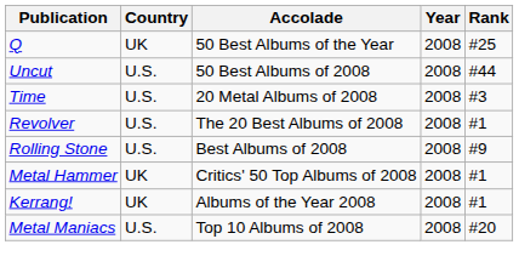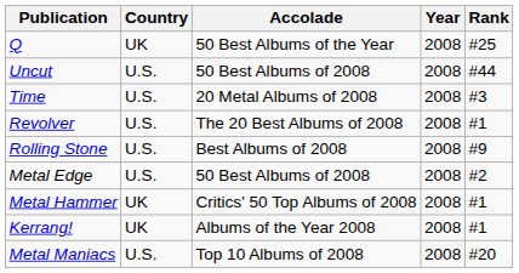 <table class="wikitable">
 <tr>
 <th scope="col">Publication</th>
 <th scope="col">Country</th>
 <th scope="col">Accolade</th>
 <th scope="col">Year</th>
 <th scope="col">Rank</th>
 </tr>
 <tr>
 <td scope="row"><em><a href='#'>Q</a></em></td>
 <td>UK</td>
 <td>50 Best Albums of the Year</td>
 <td>2008</td>
 <td>#25</td>
 </tr>
 <tr>
 <td scope="row"><em><a href='#'>Uncut</a></em></td>
 <td>U.S.</td>
 <td>50 Best Albums of 2008</td>
 <td>2008</td>
 <td>#44</td>
 </tr>
 <tr>
 <td scope="row"><em><a href='#'>Time</a></em></td>
 <td>U.S.</td>
 <td>20 Metal Albums of 2008</td>
 <td>2008</td>
 <td>#3</td>
 </tr>
 <tr>
 <td scope="row"><em><a href='#'>Revolver</a></em></td>
 <td>U.S.</td>
 <td>The 20 Best Albums of 2008</td>
 <td>2008</td>
 <td>#1</td>
 </tr>
 <tr>
 <td scope="row"><em><a href='#'>Rolling Stone</a></em></td>
 <td>U.S.</td>
 <td>Best Albums of 2008</td>
 <td>2008</td>
 <td>#9</td>
 </tr>
 <tr>
+<td scope="row"><em>Metal Edge</em></td>
+<td>U.S.</td>
+<td>50 Best Albums of 2008</td>
+<td>2008</td>
+<td>#2</td>
+</tr>
+<tr>
 <td scope="row"><em><a href='#'>Metal Hammer</a></em></td>
 <td>UK</td>
 <td>Critics' 50 Top Albums of 2008</td>
 <td>2008</td>
 <td>#1</td>
 </tr>
 <tr>
 <td scope="row"><em><a href='#'>Kerrang!</a></em></td>
 <td>UK</td>
 <td>Albums of the Year 2008</td>
 <td>2008</td>
 <td>#1</td>
 </tr>
 <tr>
 <td scope="row"><em><a href='#'>Metal Maniacs</a></em></td>
 <td>U.S.</td>
 <td>Top 10 Albums of 2008</td>
 <td>2008</td>
 <td>#20</td>
 </tr>
 </table>
